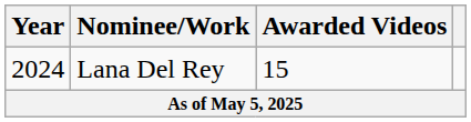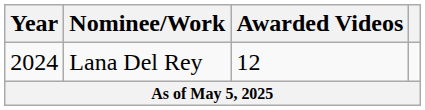 <table class="wikitable">
 <tr>
 <th>Year</th>
 <th>Nominee/Work</th>
 <th>Awarded Videos</th>
 <th></th>
 </tr>
 <tr>
 <td>2024</td>
 <td>Lana Del Rey</td>
-<td>15</td>
+<td>12</td>
 <td style="text-align:center;"></td>
 </tr>
 <tr>
 <th colspan="4" style="text-align:center; font-size:8pt;">As of May 5, 2025</th>
 </tr>
 </table>
